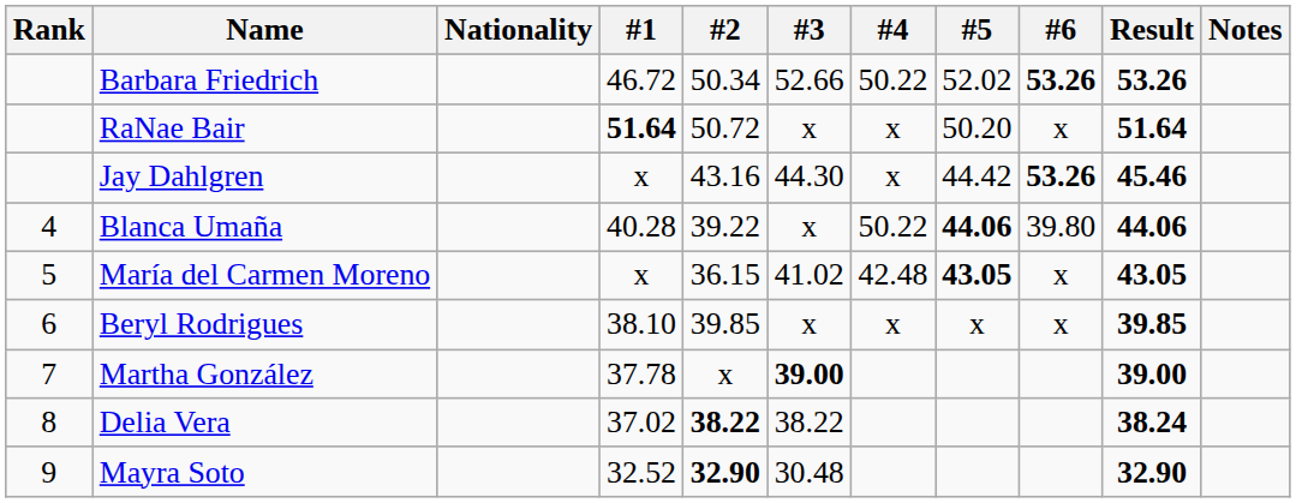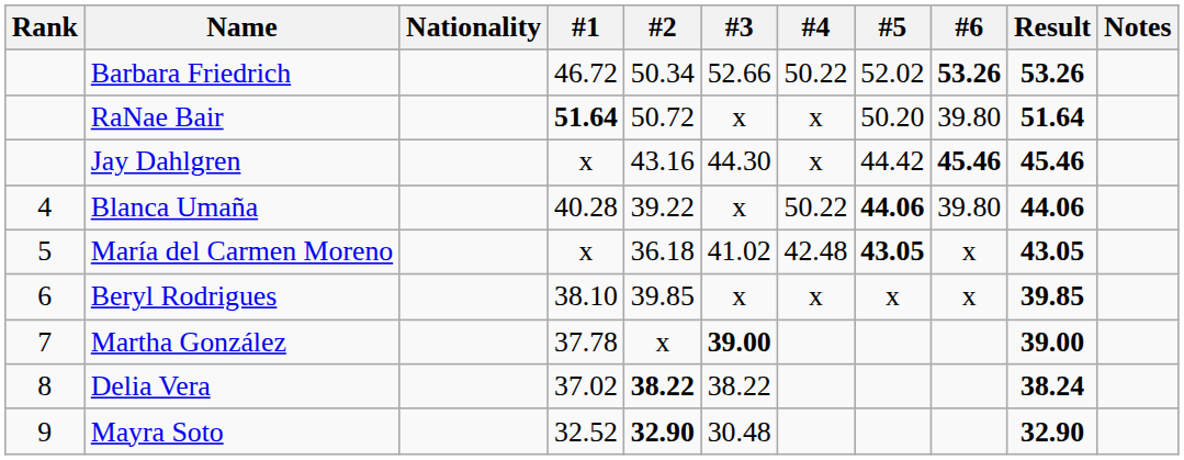 <table class="wikitable sortable" style="text-align:center">
 <tr>
 <th>Rank</th>
 <th>Name</th>
 <th>Nationality</th>
 <th>#1</th>
 <th>#2</th>
 <th>#3</th>
 <th>#4</th>
 <th>#5</th>
 <th>#6</th>
 <th>Result</th>
 <th>Notes</th>
 </tr>
 <tr>
 <td></td>
 <td align=left><a href='#'>Barbara Friedrich</a></td>
 <td align=left></td>
 <td>46.72</td>
 <td>50.34</td>
 <td>52.66</td>
 <td>50.22</td>
 <td>52.02</td>
 <td><strong>53.26</strong></td>
 <td><strong>53.26</strong></td>
 <td></td>
 </tr>
 <tr>
 <td></td>
 <td align=left><a href='#'>RaNae Bair</a></td>
 <td align=left></td>
 <td><strong>51.64</strong></td>
 <td>50.72</td>
 <td>x</td>
 <td>x</td>
 <td>50.20</td>
-<td>x</td>
+<td>39.80</td>
 <td><strong>51.64</strong></td>
 <td></td>
 </tr>
 <tr>
 <td></td>
 <td align=left><a href='#'>Jay Dahlgren</a></td>
 <td align=left></td>
 <td>x</td>
 <td>43.16</td>
 <td>44.30</td>
 <td>x</td>
 <td>44.42</td>
-<td><strong>53.26</strong></td>
+<td><strong>45.46</strong></td>
 <td><strong>45.46</strong></td>
 <td></td>
 </tr>
 <tr>
 <td>4</td>
 <td align=left><a href='#'>Blanca Umaña</a></td>
 <td align=left></td>
 <td>40.28</td>
 <td>39.22</td>
 <td>x</td>
 <td>50.22</td>
 <td><strong>44.06</strong></td>
 <td>39.80</td>
 <td><strong>44.06</strong></td>
 <td></td>
 </tr>
 <tr>
 <td>5</td>
 <td align=left><a href='#'>María del Carmen Moreno</a></td>
 <td align=left></td>
 <td>x</td>
-<td>36.15</td>
+<td>36.18</td>
 <td>41.02</td>
 <td>42.48</td>
 <td><strong>43.05</strong></td>
 <td>x</td>
 <td><strong>43.05</strong></td>
 <td></td>
 </tr>
 <tr>
 <td>6</td>
 <td align=left><a href='#'>Beryl Rodrigues</a></td>
 <td align=left></td>
 <td>38.10</td>
 <td>39.85</td>
 <td>x</td>
 <td>x</td>
 <td>x</td>
 <td>x</td>
 <td><strong>39.85</strong></td>
 <td></td>
 </tr>
 <tr>
 <td>7</td>
 <td align=left><a href='#'>Martha González</a></td>
 <td align=left></td>
 <td>37.78</td>
 <td>x</td>
 <td><strong>39.00</strong></td>
 <td></td>
 <td></td>
 <td></td>
 <td><strong>39.00</strong></td>
 <td></td>
 </tr>
 <tr>
 <td>8</td>
 <td align=left><a href='#'>Delia Vera</a></td>
 <td align=left></td>
 <td>37.02</td>
 <td><strong>38.22</strong></td>
 <td>38.22</td>
 <td></td>
 <td></td>
 <td></td>
 <td><strong>38.24</strong></td>
 <td></td>
 </tr>
 <tr>
 <td>9</td>
 <td align=left><a href='#'>Mayra Soto</a></td>
 <td align=left></td>
 <td>32.52</td>
 <td><strong>32.90</strong></td>
 <td>30.48</td>
 <td></td>
 <td></td>
 <td></td>
 <td><strong>32.90</strong></td>
 <td></td>
 </tr>
 </table>
